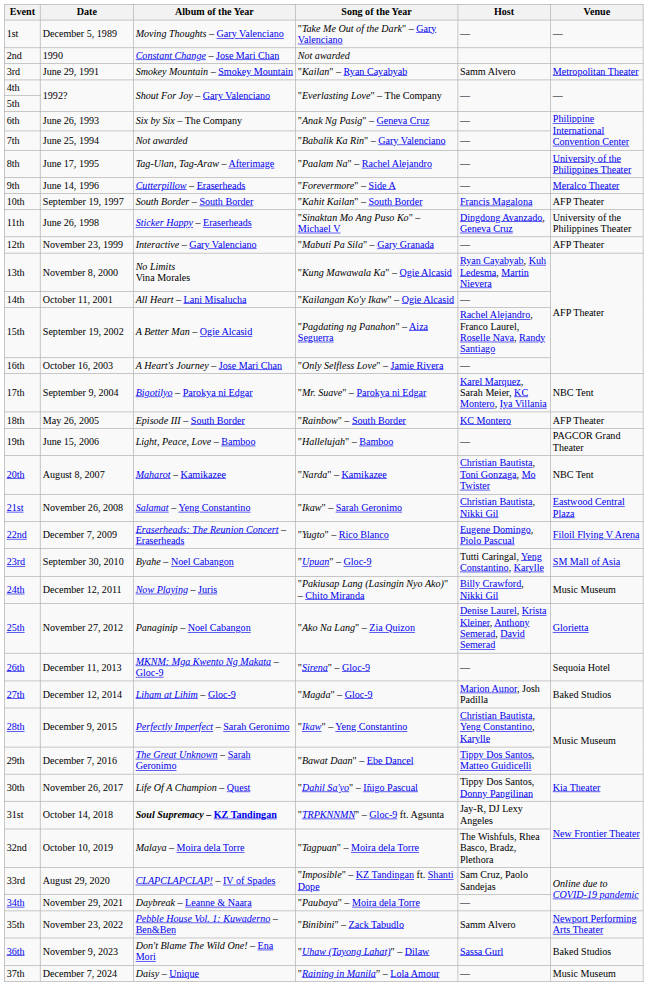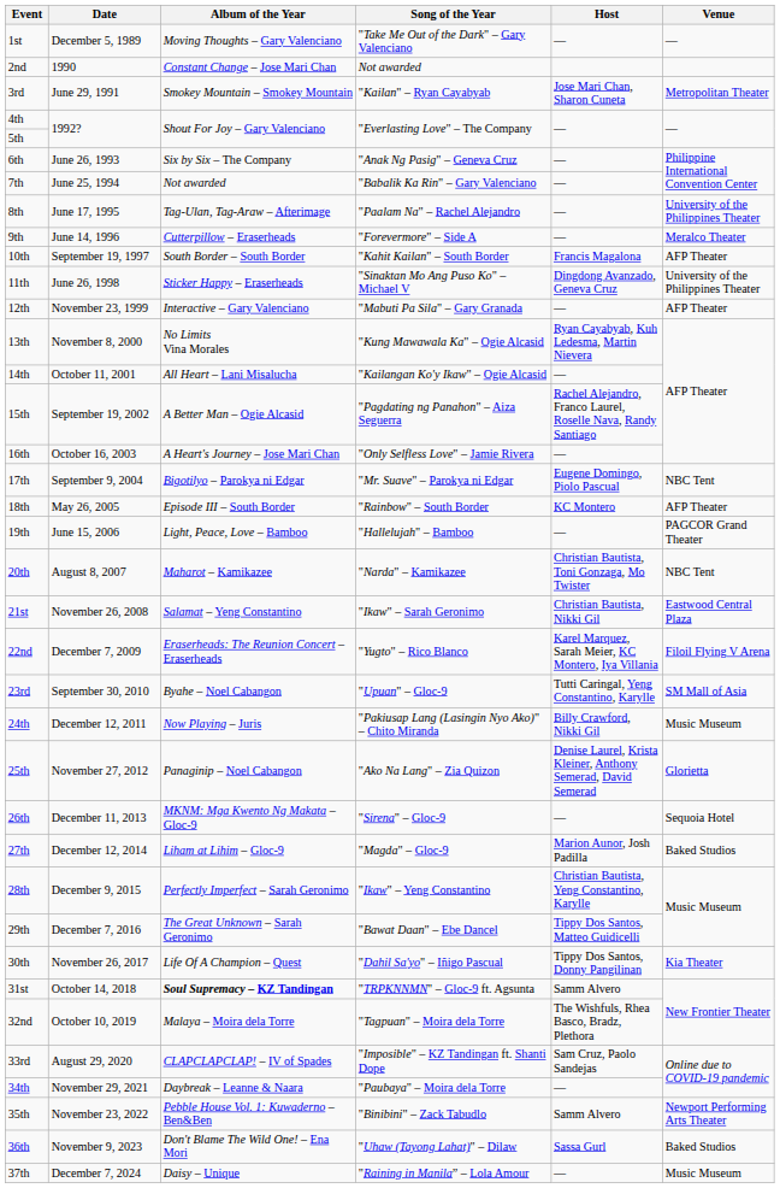 <table class="wikitable defaultcenter col2left">
 <tr>
 <th width=50>Event</th>
 <th width=140>Date</th>
 <th width=250>Album of the Year</th>
 <th width=250>Song of the Year</th>
 <th width=140>Host</th>
 <th width=140>Venue</th>
 </tr>
 <tr>
 <td>1st</td>
 <td>December 5, 1989</td>
 <td><em>Moving Thoughts</em> – <a href='#'>Gary Valenciano</a></td>
 <td>"<em>Take Me Out of the Dark</em>" – <a href='#'>Gary Valenciano</a></td>
 <td>—</td>
 <td>—</td>
 </tr>
 <tr>
 <td>2nd</td>
 <td>1990</td>
 <td><em><a href='#'>Constant Change</a></em> – <a href='#'>Jose Mari Chan</a></td>
 <td><em>Not awarded</em></td>
 <td></td>
 <td></td>
 </tr>
 <tr>
 <td>3rd</td>
 <td>June 29, 1991</td>
 <td><em>Smokey Mountain –</em> <a href='#'>Smokey Mountain</a></td>
 <td>"<em>Kailan</em>" – <a href='#'>Ryan Cayabyab</a></td>
-<td>Samm Alvero</td>
+<td><a href='#'>Jose Mari Chan</a>, <a href='#'>Sharon Cuneta</a></td>
 <td><a href='#'>Metropolitan Theater</a></td>
 </tr>
 <tr>
 <td>4th</td>
 <td rowspan="2">1992?</td>
 <td rowspan="2"><em>Shout For Joy</em> – <a href='#'>Gary Valenciano</a></td>
 <td rowspan="2">"<em>Everlasting Love</em>" – The Company</td>
 <td rowspan="2">—</td>
 <td rowspan="2">—</td>
 </tr>
 <tr>
 <td>5th</td>
 </tr>
 <tr>
 <td>6th</td>
 <td>June 26, 1993</td>
 <td><em>Six by Six</em> – The Company</td>
 <td>"<em>Anak Ng Pasig</em>" – <a href='#'>Geneva Cruz</a></td>
 <td>—</td>
 <td rowspan="2"><a href='#'>Philippine International Convention Center</a></td>
 </tr>
 <tr>
 <td>7th</td>
 <td>June 25, 1994</td>
 <td><em>Not awarded</em></td>
 <td>"<em>Babalik Ka Rin</em>" – <a href='#'>Gary Valenciano</a></td>
 <td>—</td>
 </tr>
 <tr>
 <td>8th</td>
 <td>June 17, 1995</td>
 <td><em>Tag-Ulan, Tag-Araw –</em> <a href='#'>Afterimage</a></td>
 <td>"<em>Paalam Na</em>" – <a href='#'>Rachel Alejandro</a></td>
 <td>—</td>
 <td><a href='#'>University of the Philippines Theater</a></td>
 </tr>
 <tr>
 <td>9th</td>
 <td>June 14, 1996</td>
 <td><em><a href='#'>Cutterpillow</a></em> – <a href='#'>Eraserheads</a></td>
 <td>"<em>Forevermore</em>" – <a href='#'>Side A</a></td>
 <td>—</td>
 <td><a href='#'>Meralco Theater</a></td>
 </tr>
 <tr>
 <td>10th</td>
 <td>September 19, 1997</td>
 <td><em>South Border –</em> <a href='#'>South Border</a></td>
 <td>"<em>Kahit Kailan</em>" – <a href='#'>South Border</a></td>
 <td><a href='#'>Francis Magalona</a></td>
 <td>AFP Theater</td>
 </tr>
 <tr>
 <td>11th</td>
 <td>June 26, 1998</td>
 <td><em><a href='#'>Sticker Happy</a></em> – <a href='#'>Eraserheads</a></td>
 <td>"<em>Sinaktan Mo Ang Puso Ko</em>" – <a href='#'>Michael V</a></td>
 <td><a href='#'>Dingdong Avanzado</a>, <a href='#'>Geneva Cruz</a></td>
 <td>University of the Philippines Theater</td>
 </tr>
 <tr>
 <td>12th</td>
 <td>November 23, 1999</td>
 <td><em>Interactive</em> – <a href='#'>Gary Valenciano</a></td>
 <td>"<em>Mabuti Pa Sila</em>" – <a href='#'>Gary Granada</a></td>
 <td>—</td>
 <td>AFP Theater</td>
 </tr>
 <tr>
 <td>13th</td>
 <td>November 8, 2000</td>
 <td><em>No Limits</em><br>Vina Morales</td>
 <td>"<em>Kung Mawawala Ka</em>" – <a href='#'>Ogie Alcasid</a></td>
 <td><a href='#'>Ryan Cayabyab</a>, <a href='#'>Kuh Ledesma</a>, <a href='#'>Martin Nievera</a></td>
 <td rowspan="4">AFP Theater</td>
 </tr>
 <tr>
 <td>14th</td>
 <td>October 11, 2001</td>
 <td><em>All Heart</em> – <a href='#'>Lani Misalucha</a></td>
 <td>"<em>Kailangan Ko'y Ikaw</em>" – <a href='#'>Ogie Alcasid</a></td>
 <td>—</td>
 </tr>
 <tr>
 <td>15th</td>
 <td>September 19, 2002</td>
 <td><em>A Better Man</em> – <a href='#'>Ogie Alcasid</a></td>
 <td>"<em>Pagdating ng Panahon</em>" – <a href='#'>Aiza Seguerra</a></td>
 <td><a href='#'>Rachel Alejandro</a>, Franco Laurel, <a href='#'>Roselle Nava</a>, <a href='#'>Randy Santiago</a></td>
 </tr>
 <tr>
 <td>16th</td>
 <td>October 16, 2003</td>
 <td><em>A Heart's Journey</em> – <a href='#'>Jose Mari Chan</a></td>
 <td>"<em>Only Selfless Love</em>" – <a href='#'>Jamie Rivera</a></td>
 <td>—</td>
 </tr>
 <tr>
 <td>17th</td>
 <td>September 9, 2004</td>
 <td><em><a href='#'>Bigotilyo</a></em> – <a href='#'>Parokya ni Edgar</a></td>
 <td>"<em>Mr. Suave</em>" – <a href='#'>Parokya ni Edgar</a></td>
-<td><a href='#'>Karel Marquez</a>, Sarah Meier, <a href='#'>KC Montero</a>, <a href='#'>Iya Villania</a></td>
+<td><a href='#'>Eugene Domingo</a>, <a href='#'>Piolo Pascual</a></td>
 <td>NBC Tent</td>
 </tr>
 <tr>
 <td>18th</td>
 <td>May 26, 2005</td>
 <td><em>Episode III</em> – <a href='#'>South Border</a></td>
 <td>"<em>Rainbow</em>" – <a href='#'>South Border</a></td>
 <td><a href='#'>KC Montero</a></td>
 <td>AFP Theater</td>
 </tr>
 <tr>
 <td>19th</td>
 <td>June 15, 2006</td>
 <td><em>Light, Peace, Love</em> – <a href='#'>Bamboo</a></td>
 <td>"<em>Hallelujah</em>" – <a href='#'>Bamboo</a></td>
 <td>—</td>
 <td>PAGCOR Grand Theater</td>
 </tr>
 <tr>
 <td><a href='#'>20th</a></td>
 <td>August 8, 2007</td>
 <td><em><a href='#'>Maharot</a></em> – <a href='#'>Kamikazee</a></td>
 <td>"<em>Narda</em>" – <a href='#'>Kamikazee</a></td>
 <td><a href='#'>Christian Bautista</a>, <a href='#'>Toni Gonzaga</a>, <a href='#'>Mo Twister</a></td>
 <td>NBC Tent</td>
 </tr>
 <tr>
 <td><a href='#'>21st</a></td>
 <td>November 26, 2008</td>
 <td><em><a href='#'>Salamat</a></em> – <a href='#'>Yeng Constantino</a></td>
 <td>"<em>Ikaw</em>" – <a href='#'>Sarah Geronimo</a></td>
 <td><a href='#'>Christian Bautista</a>, <a href='#'>Nikki Gil</a></td>
 <td><a href='#'>Eastwood Central Plaza</a></td>
 </tr>
 <tr>
 <td><a href='#'>22nd</a></td>
 <td>December 7, 2009</td>
 <td><a href='#'><em>Eraserheads: The Reunion Concert</em></a> – <a href='#'>Eraserheads</a></td>
 <td>"<em>Yugto</em>" – <a href='#'>Rico Blanco</a></td>
-<td><a href='#'>Eugene Domingo</a>, <a href='#'>Piolo Pascual</a></td>
+<td><a href='#'>Karel Marquez</a>, Sarah Meier, <a href='#'>KC Montero</a>, <a href='#'>Iya Villania</a></td>
 <td><a href='#'>Filoil Flying V Arena</a></td>
 </tr>
 <tr>
 <td><a href='#'>23rd</a></td>
 <td>September 30, 2010</td>
 <td><em>Byahe</em> – <a href='#'>Noel Cabangon</a></td>
 <td>"<em><a href='#'>Upuan</a></em>" – <a href='#'>Gloc-9</a></td>
 <td>Tutti Caringal, <a href='#'>Yeng Constantino</a>, <a href='#'>Karylle</a></td>
 <td><a href='#'>SM Mall of Asia</a></td>
 </tr>
 <tr>
 <td><a href='#'>24th</a></td>
 <td>December 12, 2011</td>
 <td><a href='#'><em>Now Playing</em></a> – <a href='#'>Juris</a></td>
 <td>"<em>Pakiusap Lang (Lasingin Nyo Ako)</em>" – <a href='#'>Chito Miranda</a></td>
 <td><a href='#'>Billy Crawford</a>, <a href='#'>Nikki Gil</a></td>
 <td>Music Museum</td>
 </tr>
 <tr>
 <td><a href='#'>25th</a></td>
 <td>November 27, 2012</td>
 <td><em>Panaginip</em> – <a href='#'>Noel Cabangon</a></td>
 <td>"<em>Ako Na Lang</em>" – <a href='#'>Zia Quizon</a></td>
 <td><a href='#'>Denise Laurel</a>, <a href='#'>Krista Kleiner</a>, <a href='#'>Anthony Semerad</a>, <a href='#'>David Semerad</a></td>
 <td><a href='#'>Glorietta</a></td>
 </tr>
 <tr>
 <td><a href='#'>26th</a></td>
 <td>December 11, 2013</td>
 <td><a href='#'><em>MKNM: Mga Kwento Ng Makata</em></a> – <a href='#'>Gloc-9</a></td>
 <td>"<em><a href='#'>Sirena</a></em>" – <a href='#'>Gloc-9</a></td>
 <td>—</td>
 <td>Sequoia Hotel</td>
 </tr>
 <tr>
 <td><a href='#'>27th</a></td>
 <td>December 12, 2014</td>
 <td><em><a href='#'>Liham at Lihim</a></em> – <a href='#'>Gloc-9</a></td>
 <td>"<em>Magda</em>" – <a href='#'>Gloc-9</a></td>
 <td><a href='#'>Marion Aunor</a>, Josh Padilla</td>
 <td>Baked Studios</td>
 </tr>
 <tr>
 <td><a href='#'>28th</a></td>
 <td>December 9, 2015</td>
 <td><em><a href='#'>Perfectly Imperfect</a> –</em> <a href='#'>Sarah Geronimo</a></td>
 <td>"<em><a href='#'>Ikaw</a></em>" – <a href='#'>Yeng Constantino</a></td>
 <td><a href='#'>Christian Bautista</a>, <a href='#'>Yeng Constantino</a>, <a href='#'>Karylle</a></td>
 <td rowspan="2">Music Museum</td>
 </tr>
 <tr>
 <td>29th</td>
 <td>December 7, 2016</td>
 <td><em><a href='#'>The Great Unknown</a></em> – <a href='#'>Sarah Geronimo</a></td>
 <td>"<em>Bawat Daan</em>" – <a href='#'>Ebe Dancel</a></td>
 <td><a href='#'>Tippy Dos Santos</a>, <a href='#'>Matteo Guidicelli</a></td>
 </tr>
 <tr>
 <td>30th</td>
 <td>November 26, 2017</td>
 <td><em>Life Of A Champion</em> – <a href='#'>Quest</a></td>
 <td>"<em><a href='#'>Dahil Sa'yo</a></em>" – <a href='#'>Iñigo Pascual</a></td>
 <td>Tippy Dos Santos, <a href='#'>Donny Pangilinan</a></td>
 <td><a href='#'>Kia Theater</a></td>
 </tr>
 <tr>
 <td>31st</td>
 <td>October 14, 2018</td>
 <td><strong><em>Soul Supremacy –</em> <a href='#'>KZ Tandingan</a></strong></td>
 <td>"<em><a href='#'>TRPKNNMN</a></em>" – <a href='#'>Gloc-9</a> ft. Agsunta</td>
-<td>Jay-R, DJ Lexy Angeles</td>
+<td>Samm Alvero</td>
 <td rowspan="2"><a href='#'>New Frontier Theater</a></td>
 </tr>
 <tr>
 <td>32nd</td>
 <td>October 10, 2019</td>
 <td><em>Malaya –</em> <a href='#'>Moira dela Torre</a></td>
 <td>"<em>Tagpuan</em>" – <a href='#'>Moira dela Torre</a></td>
 <td>The Wishfuls, Rhea Basco, Bradz, Plethora</td>
 </tr>
 <tr>
 <td>33rd</td>
 <td>August 29, 2020</td>
 <td><em><a href='#'>CLAPCLAPCLAP!</a></em> – <a href='#'>IV of Spades</a></td>
 <td>"<em>Imposible</em>" – <a href='#'>KZ Tandingan</a> ft. <a href='#'>Shanti Dope</a></td>
 <td>Sam Cruz, Paolo Sandejas</td>
 <td rowspan="2"><em>Online due to <a href='#'>COVID-19 pandemic</a></em></td>
 </tr>
 <tr>
 <td><a href='#'>34th</a></td>
 <td>November 29, 2021</td>
 <td><em>Daybreak</em> – <a href='#'>Leanne & Naara</a></td>
 <td>"<em>Paubaya</em>" – <a href='#'>Moira dela Torre</a></td>
 <td>—</td>
 </tr>
 <tr>
 <td>35th</td>
 <td>November 23, 2022</td>
 <td><em><a href='#'>Pebble House Vol. 1: Kuwaderno</a></em> – <a href='#'>Ben&Ben</a></td>
 <td>"<em>Binibini</em>" – <a href='#'>Zack Tabudlo</a></td>
 <td>Samm Alvero</td>
 <td><a href='#'>Newport Performing Arts Theater</a></td>
 </tr>
 <tr>
 <td><a href='#'>36th</a></td>
 <td>November 9, 2023</td>
 <td><em>Don't Blame The Wild One!</em> – <a href='#'>Ena Mori</a></td>
 <td>"<em><a href='#'>Uhaw (Tayong Lahat)</a></em>" – <a href='#'>Dilaw</a></td>
 <td><a href='#'>Sassa Gurl</a></td>
 <td>Baked Studios</td>
 </tr>
 <tr>
 <td>37th</td>
 <td>December 7, 2024</td>
 <td><em>Daisy</em> – <a href='#'>Unique</a></td>
 <td>"<em><a href='#'>Raining in Manila</a></em>” – <a href='#'>Lola Amour</a></td>
 <td>—</td>
 <td>Music Museum</td>
 </tr>
 </table>
